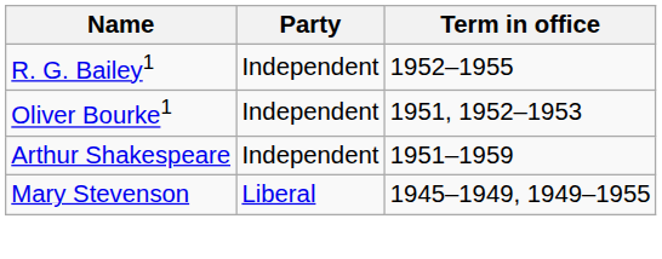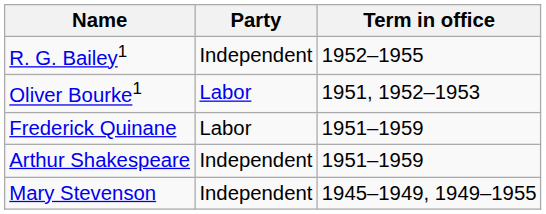 <table class="wikitable sortable">
 <tr>
 <th><strong>Name</strong></th>
 <th><strong>Party</strong></th>
 <th><strong>Term in office</strong></th>
 </tr>
 <tr>
 <td><a href='#'>R. G. Bailey</a><sup>1</sup></td>
 <td>Independent</td>
 <td>1952–1955</td>
 </tr>
 <tr>
 <td><a href='#'>Oliver Bourke</a><sup>1</sup></td>
-<td>Independent</td>
+<td><a href='#'>Labor</a></td>
 <td>1951, 1952–1953</td>
+</tr>
+<tr>
+<td><a href='#'>Frederick Quinane</a></td>
+<td>Labor</td>
+<td>1951–1959</td>
 </tr>
 <tr>
 <td><a href='#'>Arthur Shakespeare</a></td>
 <td>Independent</td>
 <td>1951–1959</td>
 </tr>
 <tr>
 <td><a href='#'>Mary Stevenson</a></td>
-<td><a href='#'>Liberal</a></td>
+<td>Independent</td>
 <td>1945–1949, 1949–1955</td>
 </tr>
 </table>
